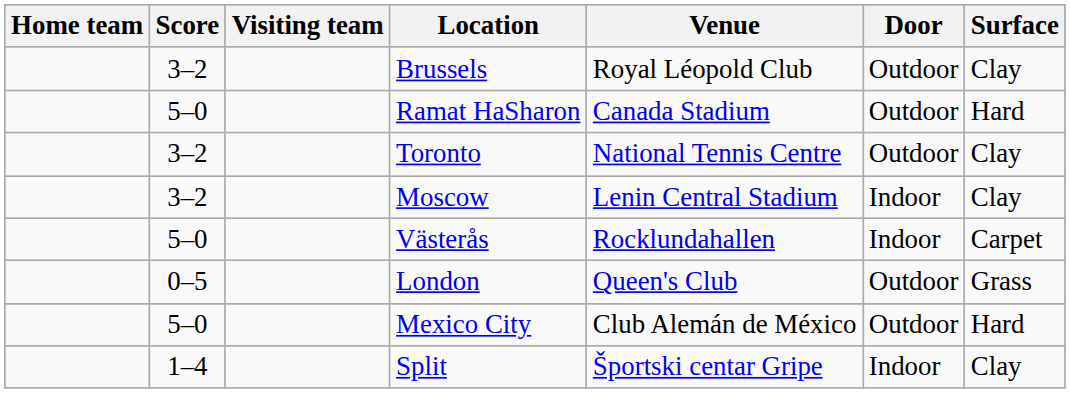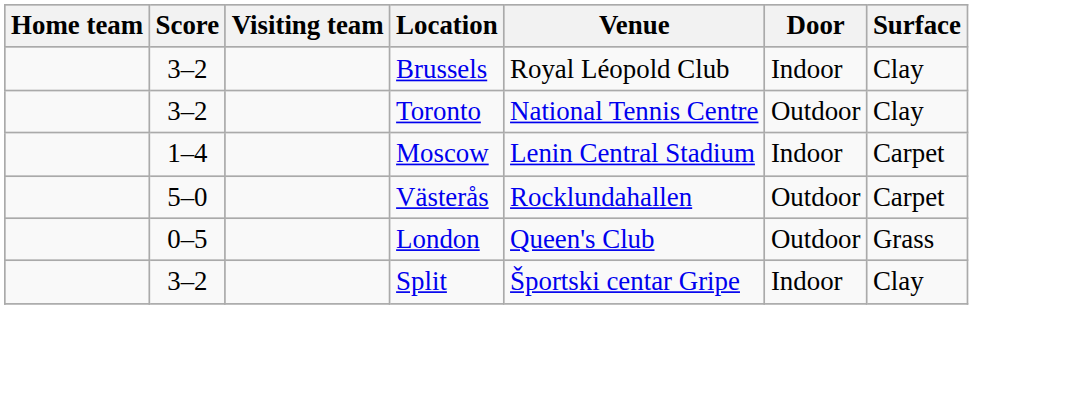 <table class="wikitable" style="border:1px solid #aaa;">
 <tr>
 <th>Home team</th>
 <th>Score</th>
 <th>Visiting team</th>
 <th>Location</th>
 <th>Venue</th>
 <th>Door</th>
 <th>Surface</th>
 </tr>
 <tr>
 <td><strong></strong></td>
 <td style="text-align:center;">3–2</td>
 <td></td>
 <td><a href='#'>Brussels</a></td>
 <td>Royal Léopold Club</td>
-<td>Outdoor</td>
+<td>Indoor</td>
 <td>Clay</td>
-</tr>
-<tr>
-<td><strong></strong></td>
-<td style="text-align:center;">5–0</td>
-<td></td>
-<td><a href='#'>Ramat HaSharon</a></td>
-<td><a href='#'>Canada Stadium</a></td>
-<td>Outdoor</td>
-<td>Hard</td>
 </tr>
 <tr>
 <td><strong></strong></td>
 <td style="text-align:center;">3–2</td>
 <td></td>
 <td><a href='#'>Toronto</a></td>
 <td><a href='#'>National Tennis Centre</a></td>
 <td>Outdoor</td>
 <td>Clay</td>
 </tr>
 <tr>
 <td></td>
-<td style="text-align:center;">3–2</td>
+<td style="text-align:center;">1–4</td>
 <td><strong></strong></td>
 <td><a href='#'>Moscow</a></td>
 <td><a href='#'>Lenin Central Stadium</a></td>
 <td>Indoor</td>
-<td>Clay</td>
+<td>Carpet</td>
 </tr>
 <tr>
 <td><strong></strong></td>
 <td style="text-align:center;">5–0</td>
 <td></td>
 <td><a href='#'>Västerås</a></td>
 <td><a href='#'>Rocklundahallen</a></td>
-<td>Indoor</td>
+<td>Outdoor</td>
 <td>Carpet</td>
 </tr>
 <tr>
 <td></td>
 <td style="text-align:center;">0–5</td>
 <td><strong></strong></td>
 <td><a href='#'>London</a></td>
 <td><a href='#'>Queen's Club</a></td>
 <td>Outdoor</td>
 <td>Grass</td>
 </tr>
 <tr>
 <td><strong></strong></td>
-<td style="text-align:center;">5–0</td>
-<td></td>
-<td><a href='#'>Mexico City</a></td>
-<td>Club Alemán de México</td>
-<td>Outdoor</td>
-<td>Hard</td>
-</tr>
-<tr>
-<td><strong></strong></td>
-<td style="text-align:center;">1–4</td>
+<td style="text-align:center;">3–2</td>
 <td></td>
 <td><a href='#'>Split</a></td>
 <td><a href='#'>Športski centar Gripe</a></td>
 <td>Indoor</td>
 <td>Clay</td>
 </tr>
 </table>
